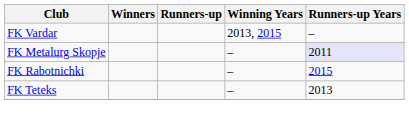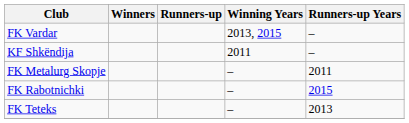 <table class="wikitable sortable">
 <tr>
 <th>Club</th>
 <th>Winners</th>
 <th>Runners-up</th>
 <th class="unsortable">Winning Years</th>
 <th class="unsortable">Runners-up Years</th>
 </tr>
 <tr>
 <td><a href='#'>FK Vardar</a></td>
 <td></td>
 <td></td>
 <td>2013, <a href='#'>2015</a></td>
 <td>–</td>
 </tr>
 <tr>
+<td><a href='#'>KF Shkëndija</a></td>
+<td></td>
+<td></td>
+<td>2011</td>
+<td>–</td>
+</tr>
+<tr>
 <td><a href='#'>FK Metalurg Skopje</a></td>
 <td></td>
 <td></td>
 <td>–</td>
-<td style="background: lavender;">2011</td>
+<td>2011</td>
 </tr>
 <tr>
 <td><a href='#'>FK Rabotnichki</a></td>
 <td></td>
 <td></td>
 <td>–</td>
 <td><a href='#'>2015</a></td>
 </tr>
 <tr>
 <td><a href='#'>FK Teteks</a></td>
 <td></td>
 <td></td>
 <td>–</td>
 <td>2013</td>
 </tr>
 <tr>
 </tr>
 </table>
